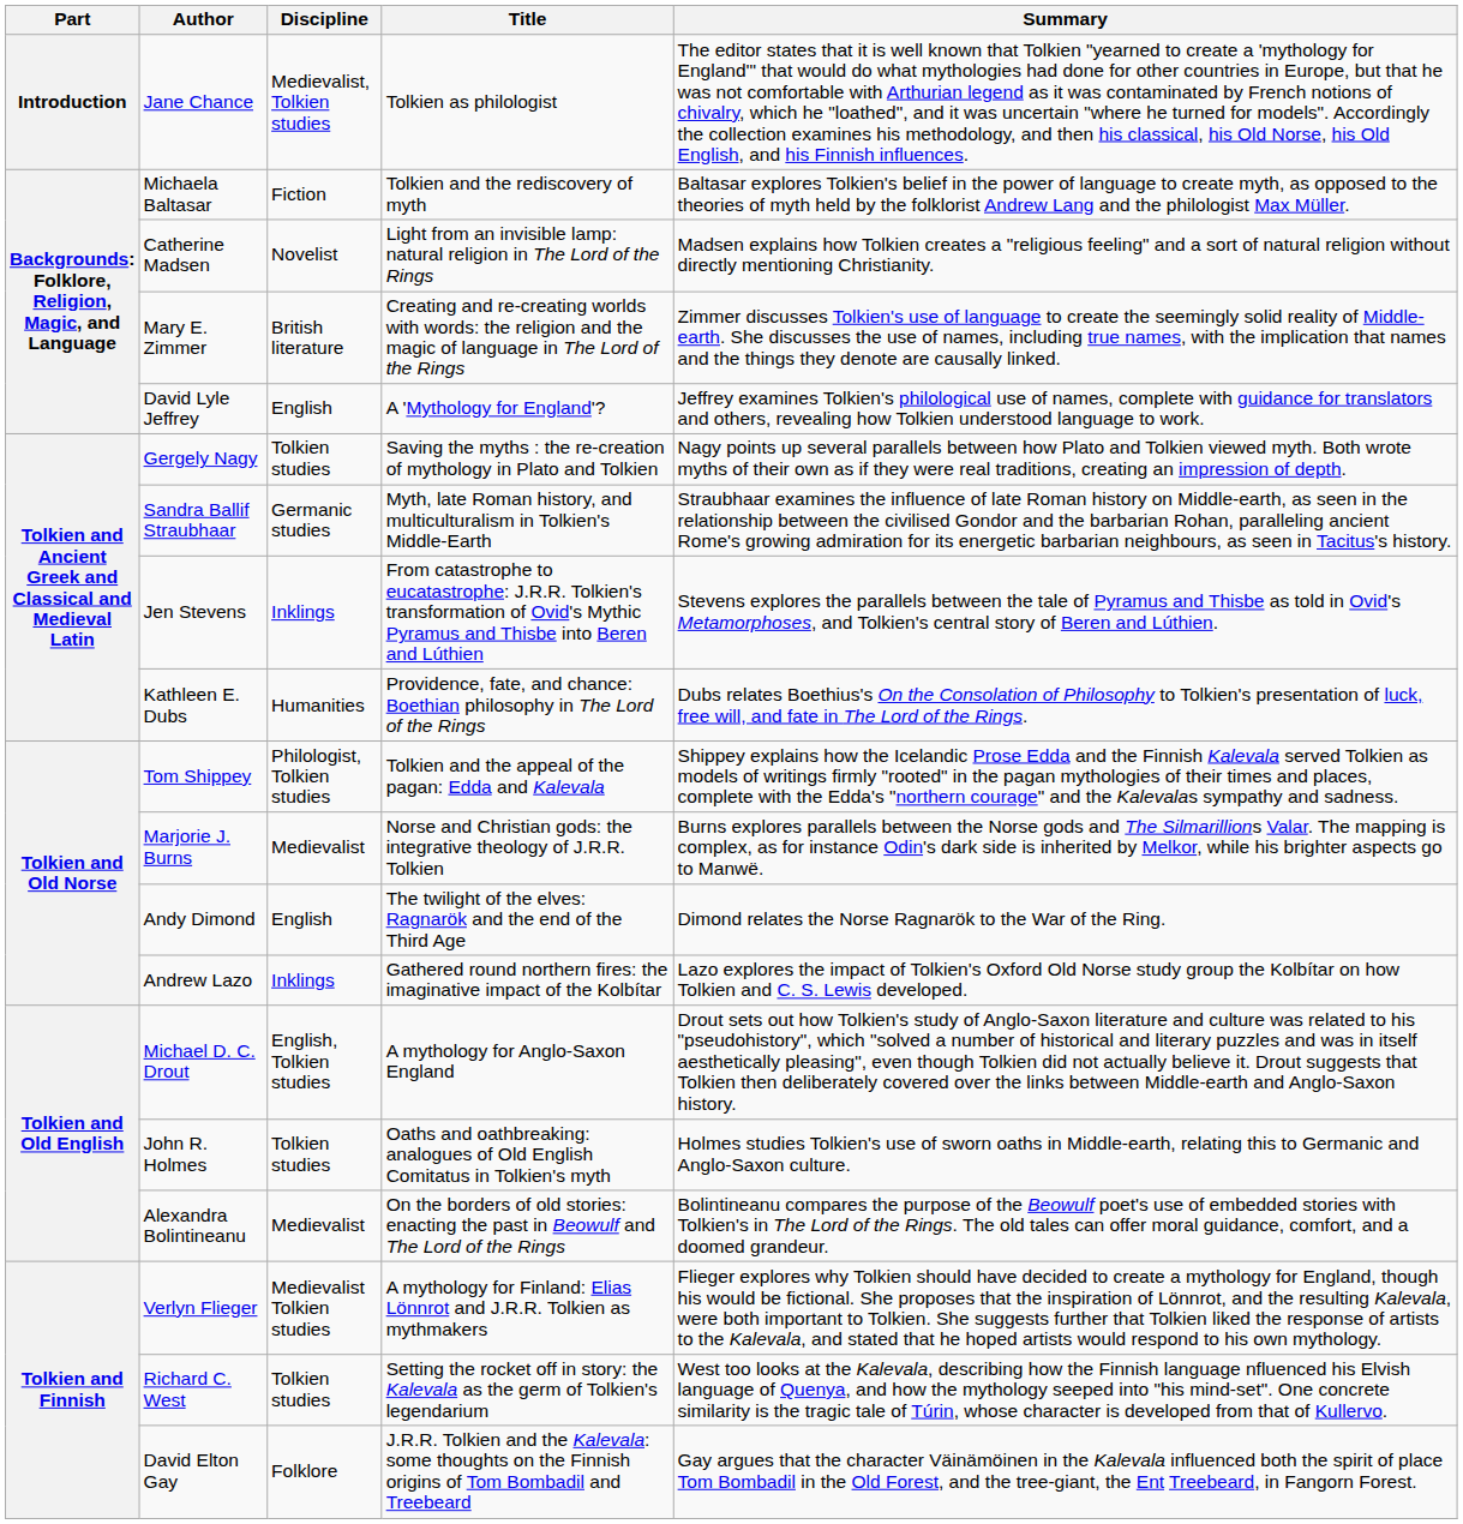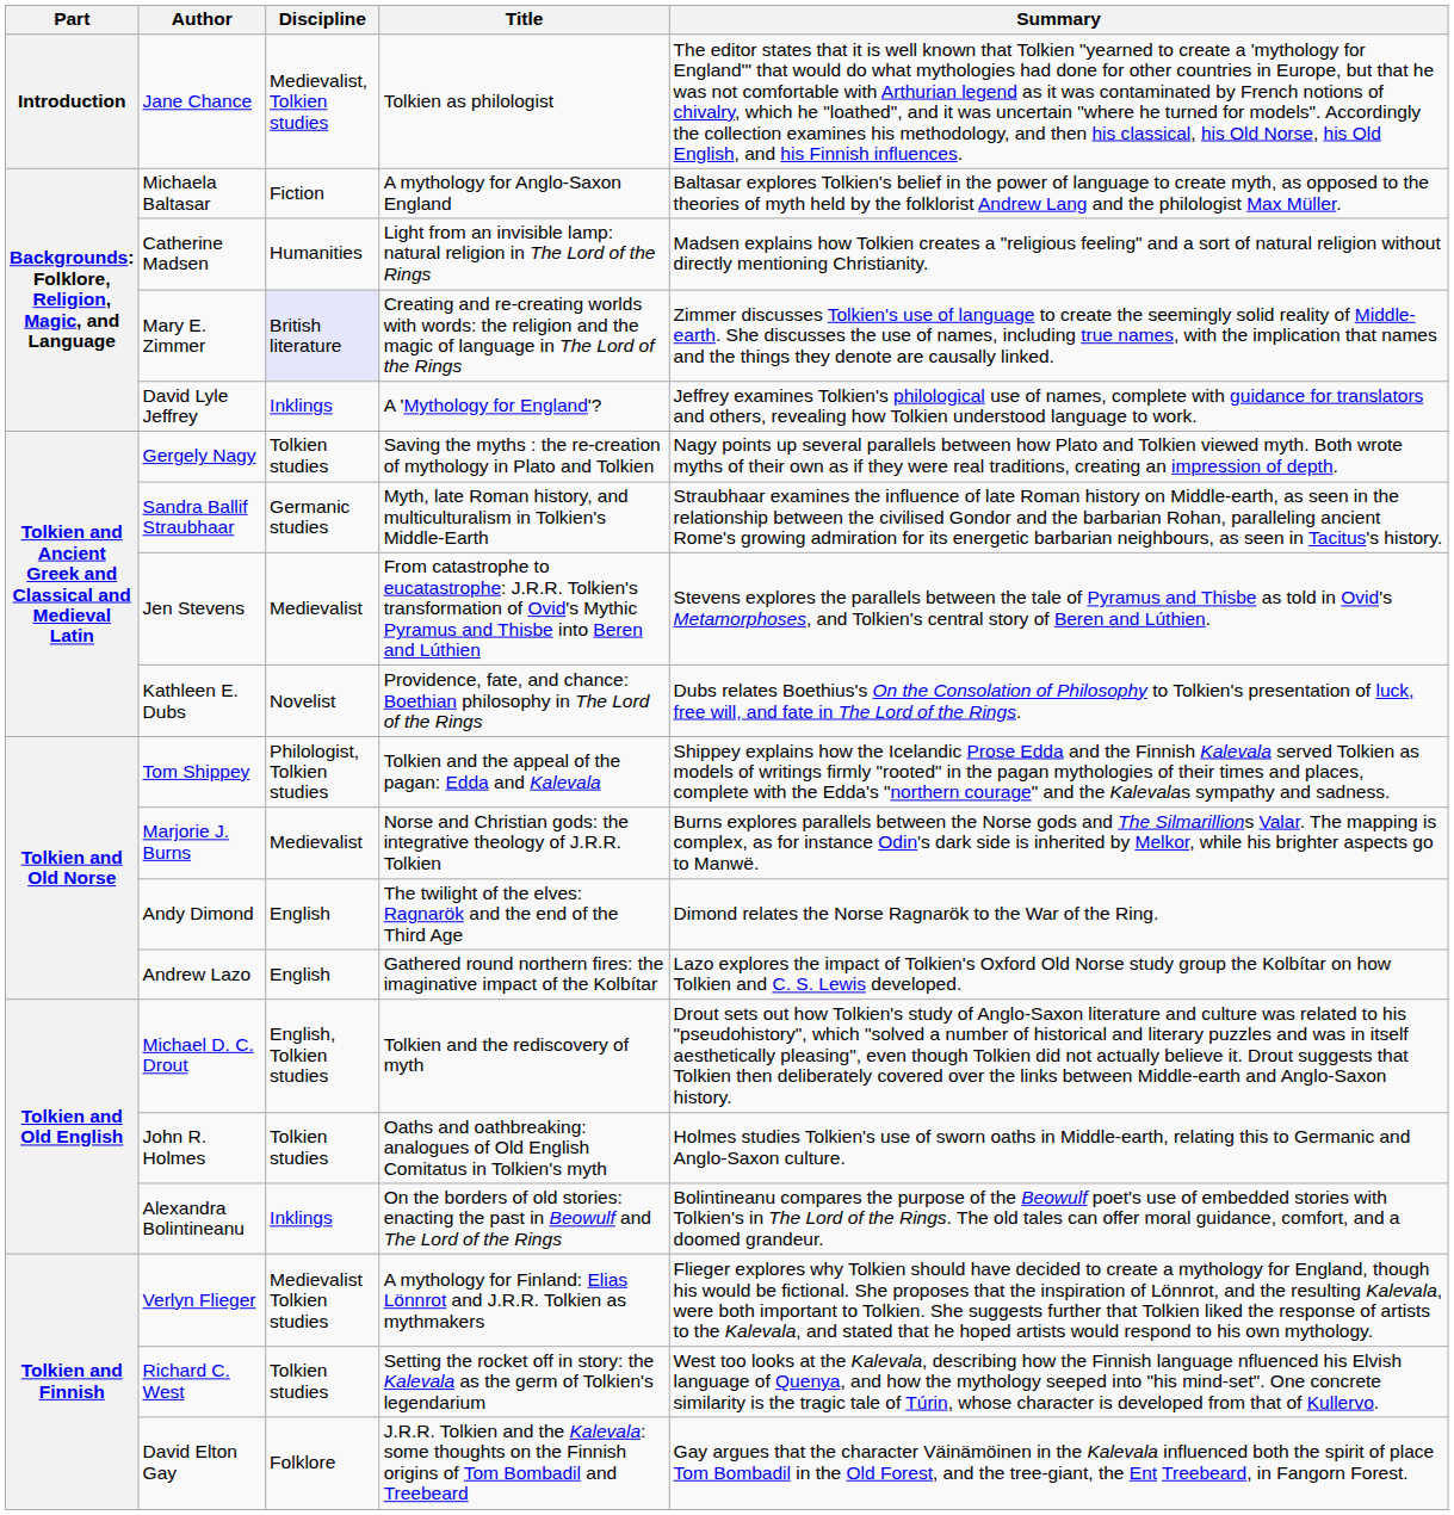 <table class="wikitable">
 <tr>
 <th style="width: 100px;">Part</th>
 <th>Author</th>
 <th>Discipline</th>
 <th>Title</th>
 <th>Summary</th>
 </tr>
 <tr>
 <th>Introduction</th>
 <td><a href='#'>Jane Chance</a></td>
 <td>Medievalist,<br><a href='#'>Tolkien studies</a></td>
 <td>Tolkien as philologist</td>
 <td>The editor states that it is well known that Tolkien "yearned to create a 'mythology for England'" that would do what mythologies had done for other countries in Europe, but that he was not comfortable with <a href='#'>Arthurian legend</a> as it was contaminated by French notions of <a href='#'>chivalry</a>, which he "loathed", and it was uncertain "where he turned for models". Accordingly the collection examines his methodology, and then <a href='#'>his classical</a>, <a href='#'>his Old Norse</a>, <a href='#'>his Old English</a>, and <a href='#'>his Finnish influences</a>.</td>
 </tr>
 <tr>
 <th rowspan=4;><a href='#'>Backgrounds</a>: Folklore, <a href='#'>Religion</a>, <a href='#'>Magic</a>, and Language</th>
 <td>Michaela Baltasar</td>
 <td>Fiction</td>
-<td>Tolkien and the rediscovery of myth</td>
+<td>A mythology for Anglo-Saxon England</td>
 <td>Baltasar explores Tolkien's belief in the power of language to create myth, as opposed to the theories of myth held by the folklorist <a href='#'>Andrew Lang</a> and the philologist <a href='#'>Max Müller</a>.</td>
 </tr>
 <tr>
 <td>Catherine Madsen</td>
-<td>Novelist</td>
+<td>Humanities</td>
 <td>Light from an invisible lamp: natural religion in <em>The Lord of the Rings</em></td>
 <td>Madsen explains how Tolkien creates a "religious feeling" and a sort of natural religion without directly mentioning Christianity.</td>
 </tr>
 <tr>
 <td>Mary E. Zimmer</td>
-<td>British literature</td>
+<td style="background: lavender;">British literature</td>
 <td>Creating and re-creating worlds with words: the religion and the magic of language in <em>The Lord of the Rings</em></td>
 <td>Zimmer discusses <a href='#'>Tolkien's use of language</a> to create the seemingly solid reality of <a href='#'>Middle-earth</a>. She discusses the use of names, including <a href='#'>true names</a>, with the implication that names and the things they denote are causally linked.</td>
 </tr>
 <tr>
 <td>David Lyle Jeffrey</td>
-<td>English</td>
+<td><a href='#'>Inklings</a></td>
 <td>A '<a href='#'>Mythology for England</a>'?</td>
 <td>Jeffrey examines Tolkien's <a href='#'>philological</a> use of names, complete with <a href='#'>guidance for translators</a> and others, revealing how Tolkien understood language to work.</td>
 </tr>
 <tr>
 <th rowspan=4;><a href='#'>Tolkien and Ancient Greek and Classical and Medieval Latin</a></th>
 <td><a href='#'>Gergely Nagy</a></td>
 <td>Tolkien studies</td>
 <td>Saving the myths : the re-creation of mythology in Plato and Tolkien</td>
 <td>Nagy points up several parallels between how Plato and Tolkien viewed myth. Both wrote myths of their own as if they were real traditions, creating an <a href='#'>impression of depth</a>.</td>
 </tr>
 <tr>
 <td><a href='#'>Sandra Ballif Straubhaar</a></td>
 <td>Germanic studies</td>
 <td>Myth, late Roman history, and multiculturalism in Tolkien's Middle-Earth</td>
 <td>Straubhaar examines the influence of late Roman history on Middle-earth, as seen in the relationship between the civilised Gondor and the barbarian Rohan, paralleling ancient Rome's growing admiration for its energetic barbarian neighbours, as seen in <a href='#'>Tacitus</a>'s history.</td>
 </tr>
 <tr>
 <td>Jen Stevens</td>
-<td><a href='#'>Inklings</a></td>
+<td>Medievalist</td>
 <td>From catastrophe to <a href='#'>eucatastrophe</a>: J.R.R. Tolkien's transformation of <a href='#'>Ovid</a>'s Mythic <a href='#'>Pyramus and Thisbe</a> into <a href='#'>Beren and Lúthien</a></td>
 <td>Stevens explores the parallels between the tale of <a href='#'>Pyramus and Thisbe</a> as told in <a href='#'>Ovid</a>'s <em><a href='#'>Metamorphoses</a></em>, and Tolkien's central story of <a href='#'>Beren and Lúthien</a>.</td>
 </tr>
 <tr>
 <td>Kathleen E. Dubs</td>
-<td>Humanities</td>
+<td>Novelist</td>
 <td>Providence, fate, and chance: <a href='#'>Boethian</a> philosophy in <em>The Lord of the Rings</em></td>
 <td>Dubs relates Boethius's <em><a href='#'>On the Consolation of Philosophy</a></em> to Tolkien's presentation of <a href='#'>luck, free will, and fate in <em>The Lord of the Rings</em></a>.</td>
 </tr>
 <tr>
 <th rowspan=4;><a href='#'>Tolkien and<br>Old Norse</a></th>
 <td><a href='#'>Tom Shippey</a></td>
 <td>Philologist,<br>Tolkien studies</td>
 <td>Tolkien and the appeal of the pagan: <a href='#'>Edda</a> and <em><a href='#'>Kalevala</a></em></td>
 <td>Shippey explains how the Icelandic <a href='#'>Prose Edda</a> and the Finnish <em><a href='#'>Kalevala</a></em> served Tolkien as models of writings firmly "rooted" in the pagan mythologies of their times and places, complete with the Edda's "<a href='#'>northern courage</a>" and the <em>Kalevala</em>s sympathy and sadness.</td>
 </tr>
 <tr>
 <td><a href='#'>Marjorie J. Burns</a></td>
 <td>Medievalist</td>
 <td>Norse and Christian gods: the integrative theology of J.R.R. Tolkien</td>
 <td>Burns explores parallels between the Norse gods and <em><a href='#'>The Silmarillion</a></em>s <a href='#'>Valar</a>. The mapping is complex, as for instance <a href='#'>Odin</a>'s dark side is inherited by <a href='#'>Melkor</a>, while his brighter aspects go to Manwë.</td>
 </tr>
 <tr>
 <td>Andy Dimond</td>
 <td>English</td>
 <td>The twilight of the elves: <a href='#'>Ragnarök</a> and the end of the Third Age</td>
 <td>Dimond relates the Norse Ragnarök to the War of the Ring.</td>
 </tr>
 <tr>
 <td>Andrew Lazo</td>
-<td><a href='#'>Inklings</a></td>
+<td>English</td>
 <td>Gathered round northern fires: the imaginative impact of the Kolbítar</td>
 <td>Lazo explores the impact of Tolkien's Oxford Old Norse study group the Kolbítar on how Tolkien and <a href='#'>C. S. Lewis</a> developed.</td>
 </tr>
 <tr>
 <th rowspan=3;><a href='#'>Tolkien and<br>Old English</a></th>
 <td><a href='#'>Michael D. C. Drout</a></td>
 <td>English,<br>Tolkien studies</td>
-<td>A mythology for Anglo-Saxon England</td>
+<td>Tolkien and the rediscovery of myth</td>
 <td>Drout sets out how Tolkien's study of Anglo-Saxon literature and culture was related to his "pseudohistory", which "solved a number of historical and literary puzzles and was in itself aesthetically pleasing", even though Tolkien did not actually believe it. Drout suggests that Tolkien then deliberately covered over the links between Middle-earth and Anglo-Saxon history.</td>
 </tr>
 <tr>
 <td>John R. Holmes</td>
 <td>Tolkien studies</td>
 <td>Oaths and oathbreaking: analogues of Old English Comitatus in Tolkien's myth</td>
 <td>Holmes studies Tolkien's use of sworn oaths in Middle-earth, relating this to Germanic and Anglo-Saxon culture.</td>
 </tr>
 <tr>
 <td>Alexandra Bolintineanu</td>
-<td>Medievalist</td>
+<td><a href='#'>Inklings</a></td>
 <td>On the borders of old stories: enacting the past in <em><a href='#'>Beowulf</a></em> and <em>The Lord of the Rings</em></td>
 <td>Bolintineanu compares the purpose of the <em><a href='#'>Beowulf</a></em> poet's use of embedded stories with Tolkien's in <em>The Lord of the Rings</em>. The old tales can offer moral guidance, comfort, and a doomed grandeur.</td>
 </tr>
 <tr>
 <th rowspan=3;><a href='#'>Tolkien and Finnish</a></th>
 <td><a href='#'>Verlyn Flieger</a></td>
 <td>Medievalist<br>Tolkien studies</td>
 <td>A mythology for Finland: <a href='#'>Elias Lönnrot</a> and J.R.R. Tolkien as mythmakers</td>
 <td>Flieger explores why Tolkien should have decided to create a mythology for England, though his would be fictional. She proposes that the inspiration of Lönnrot, and the resulting <em>Kalevala</em>, were both important to Tolkien. She suggests further that Tolkien liked the response of artists to the <em>Kalevala</em>, and stated that he hoped artists would respond to his own mythology.</td>
 </tr>
 <tr>
 <td><a href='#'>Richard C. West</a></td>
 <td>Tolkien studies</td>
 <td>Setting the rocket off in story: the <em><a href='#'>Kalevala</a></em> as the germ of Tolkien's legendarium</td>
 <td>West too looks at the <em>Kalevala</em>, describing how the Finnish language nfluenced his Elvish language of <a href='#'>Quenya</a>, and how the mythology seeped into "his mind-set". One concrete similarity is the tragic tale of <a href='#'>Túrin</a>, whose character is developed from that of <a href='#'>Kullervo</a>.</td>
 </tr>
 <tr>
 <td>David Elton Gay</td>
 <td>Folklore</td>
 <td>J.R.R. Tolkien and the <em><a href='#'>Kalevala</a></em>: some thoughts on the Finnish origins of <a href='#'>Tom Bombadil</a> and <a href='#'>Treebeard</a></td>
 <td>Gay argues that the character Väinämöinen in the <em>Kalevala</em> influenced both the spirit of place <a href='#'>Tom Bombadil</a>  in the <a href='#'>Old Forest</a>, and the tree-giant, the <a href='#'>Ent</a> <a href='#'>Treebeard</a>, in Fangorn Forest.</td>
 </tr>
 </table>
